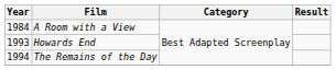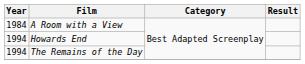 <table class="wikitable plainrowheaders sortable">
 <tr>
 <th>Year</th>
 <th>Film</th>
 <th>Category</th>
 <th>Result</th>
 </tr>
 <tr>
 <td>1984</td>
 <td><em>A Room with a View</em></td>
 <td rowspan="3">Best Adapted Screenplay</td>
 <td></td>
 </tr>
 <tr>
-<td>1993</td>
+<td>1994</td>
 <td><em>Howards End</em></td>
 <td></td>
 </tr>
 <tr>
 <td>1994</td>
 <td><em>The Remains of the Day</em></td>
 <td></td>
 </tr>
 <tr>
 </tr>
 </table>
